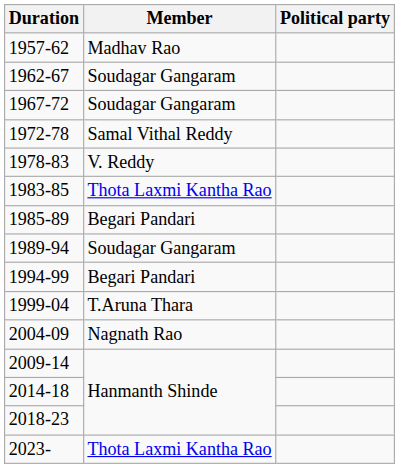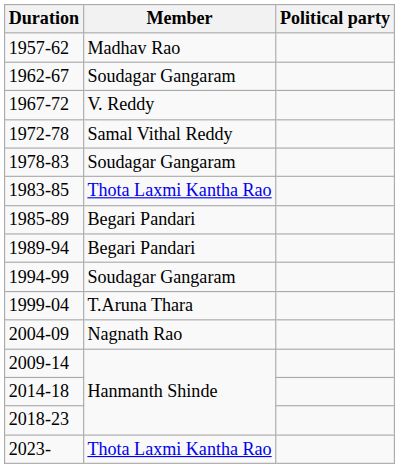 <table class="wikitable">
 <tr>
 <th>Duration</th>
 <th>Member</th>
 <th colspan="2">Political party</th>
 </tr>
 <tr>
 <td>1957-62</td>
 <td>Madhav Rao</td>
 <td></td>
 </tr>
 <tr>
 <td>1962-67</td>
 <td>Soudagar Gangaram</td>
 <td></td>
 </tr>
 <tr>
 <td>1967-72</td>
-<td>Soudagar Gangaram</td>
+<td>V. Reddy</td>
 <td></td>
 </tr>
 <tr>
 <td>1972-78</td>
 <td>Samal Vithal Reddy</td>
 <td></td>
 </tr>
 <tr>
 <td>1978-83</td>
-<td>V. Reddy</td>
+<td>Soudagar Gangaram</td>
 <td></td>
 </tr>
 <tr>
 <td>1983-85</td>
 <td><a href='#'>Thota Laxmi Kantha Rao</a></td>
 <td></td>
 </tr>
 <tr>
 <td>1985-89</td>
 <td>Begari Pandari</td>
 <td></td>
 </tr>
 <tr>
 <td>1989-94</td>
-<td>Soudagar Gangaram</td>
+<td>Begari Pandari</td>
 <td></td>
 </tr>
 <tr>
 <td>1994-99</td>
-<td>Begari Pandari</td>
+<td>Soudagar Gangaram</td>
 <td></td>
 </tr>
 <tr>
 <td>1999-04</td>
 <td>T.Aruna Thara</td>
 <td></td>
 </tr>
 <tr>
 <td>2004-09</td>
 <td>Nagnath Rao</td>
 <td></td>
 </tr>
 <tr>
 <td>2009-14</td>
 <td rowspan=3>Hanmanth Shinde</td>
 <td></td>
 </tr>
 <tr>
 <td>2014-18</td>
 <td></td>
 </tr>
 <tr>
 <td>2018-23</td>
 </tr>
 <tr>
 <td>2023-</td>
 <td><a href='#'>Thota Laxmi Kantha Rao</a></td>
 <td></td>
 </tr>
 </table>
